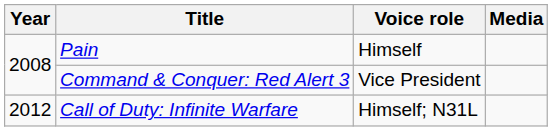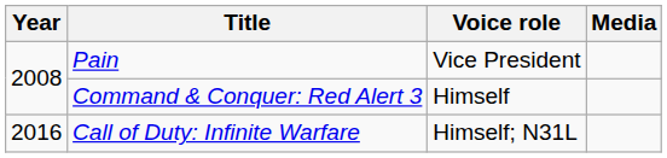 <table class="wikitable sortable">
 <tr>
 <th>Year</th>
 <th>Title</th>
 <th>Voice role</th>
 <th>Media</th>
 </tr>
 <tr>
 <td rowspan="2">2008</td>
 <td><em><a href='#'>Pain</a></em></td>
+<td>Vice President</td>
+<td></td>
+</tr>
+<tr>
+<td><em><a href='#'>Command & Conquer: Red Alert 3</a></em></td>
 <td>Himself</td>
 <td></td>
 </tr>
 <tr>
-<td><em><a href='#'>Command & Conquer: Red Alert 3</a></em></td>
-<td>Vice President</td>
-<td></td>
-</tr>
-<tr>
-<td>2012</td>
+<td>2016</td>
 <td><em><a href='#'>Call of Duty: Infinite Warfare</a></em></td>
 <td>Himself; N31L</td>
 <td></td>
 </tr>
 </table>
